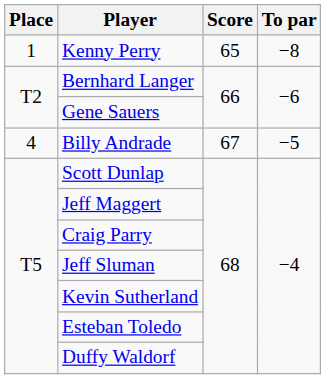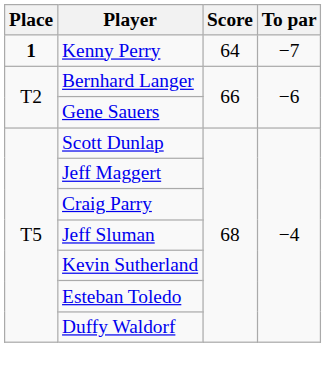 <table class="wikitable">
 <tr>
 <th>Place</th>
 <th>Player</th>
 <th>Score</th>
 <th>To par</th>
 </tr>
 <tr>
-<td align=center>1</td>
+<td align=center><strong>1</strong></td>
 <td> <a href='#'>Kenny Perry</a></td>
-<td align=center>65</td>
-<td align=center>−8</td>
+<td align=center>64</td>
+<td align=center>−7</td>
 </tr>
 <tr>
 <td rowspan="2" style="text-align:center;">T2</td>
 <td> <a href='#'>Bernhard Langer</a></td>
 <td rowspan="2" style="text-align:center;">66</td>
 <td rowspan="2" style="text-align:center;">−6</td>
 </tr>
 <tr>
 <td> <a href='#'>Gene Sauers</a></td>
-</tr>
-<tr>
-<td align=center>4</td>
-<td> <a href='#'>Billy Andrade</a></td>
-<td align=center>67</td>
-<td align=center>−5</td>
 </tr>
 <tr>
 <td rowspan="7" style="text-align:center;">T5</td>
 <td> <a href='#'>Scott Dunlap</a></td>
 <td rowspan="7" style="text-align:center;">68</td>
 <td rowspan="7" style="text-align:center;">−4</td>
 </tr>
 <tr>
 <td> <a href='#'>Jeff Maggert</a></td>
 </tr>
 <tr>
 <td> <a href='#'>Craig Parry</a></td>
 </tr>
 <tr>
 <td> <a href='#'>Jeff Sluman</a></td>
 </tr>
 <tr>
 <td> <a href='#'>Kevin Sutherland</a></td>
 </tr>
 <tr>
 <td> <a href='#'>Esteban Toledo</a></td>
 </tr>
 <tr>
 <td> <a href='#'>Duffy Waldorf</a></td>
 </tr>
 </table>
